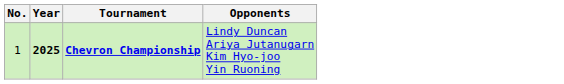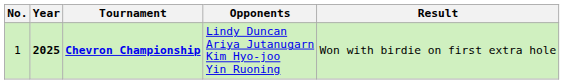 <table class="wikitable" style="font-size:95%;">
 <tr>
 <th>No.</th>
 <th>Year</th>
 <th>Tournament</th>
 <th>Opponents</th>
+<th>Result</th>
 </tr>
 <tr style="background:#D0F0C0;">
 <td align=center>1</td>
 <td align=center><strong>2025</strong></td>
 <td><strong><a href='#'>Chevron Championship</a></strong></td>
 <td> <a href='#'>Lindy Duncan</a><br> <a href='#'>Ariya Jutanugarn</a><br> <a href='#'>Kim Hyo-joo</a><br> <a href='#'>Yin Ruoning</a></td>
+<td>Won with birdie on first extra hole</td>
 </tr>
 </table>
